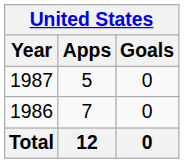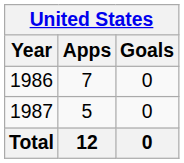 <table class="wikitable" style="text-align:center">
 <tr>
 <th colspan=3><a href='#'>United States</a></th>
 </tr>
 <tr>
 <th>Year</th>
 <th>Apps</th>
 <th>Goals</th>
 </tr>
 <tr>
-<td>1987</td>
-<td>5</td>
+<td>1986</td>
+<td>7</td>
 <td>0</td>
 </tr>
 <tr>
-<td>1986</td>
-<td>7</td>
+<td>1987</td>
+<td>5</td>
 <td>0</td>
 </tr>
 <tr>
 <th>Total</th>
 <th>12</th>
 <th>0</th>
 </tr>
 </table>
